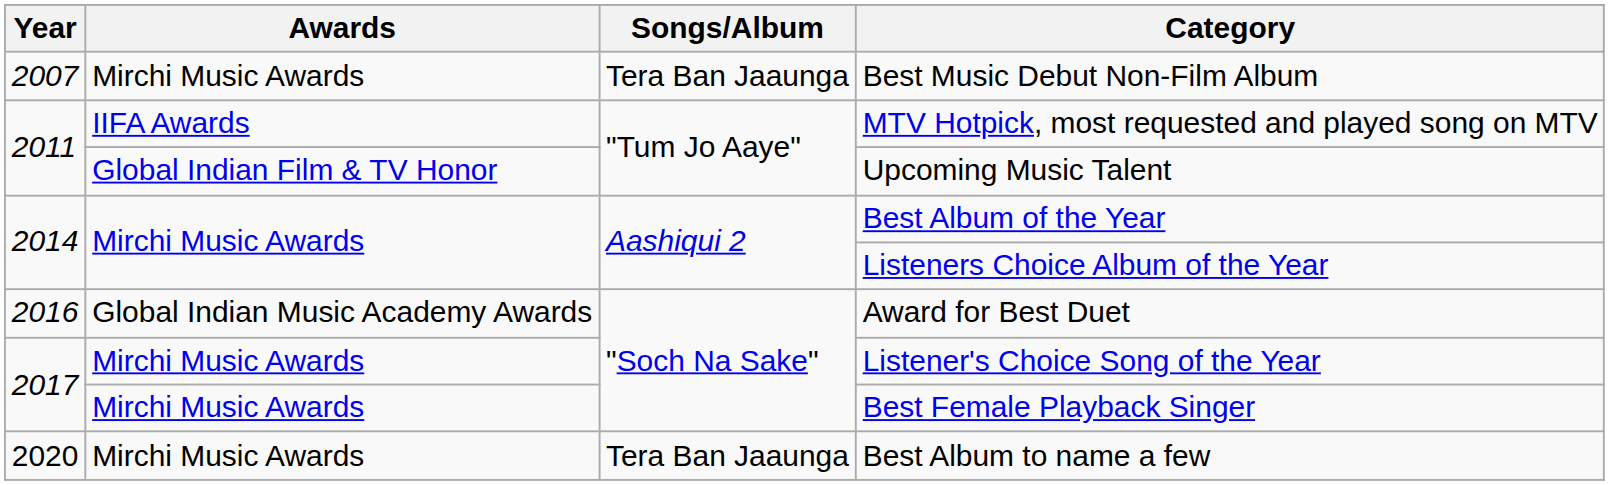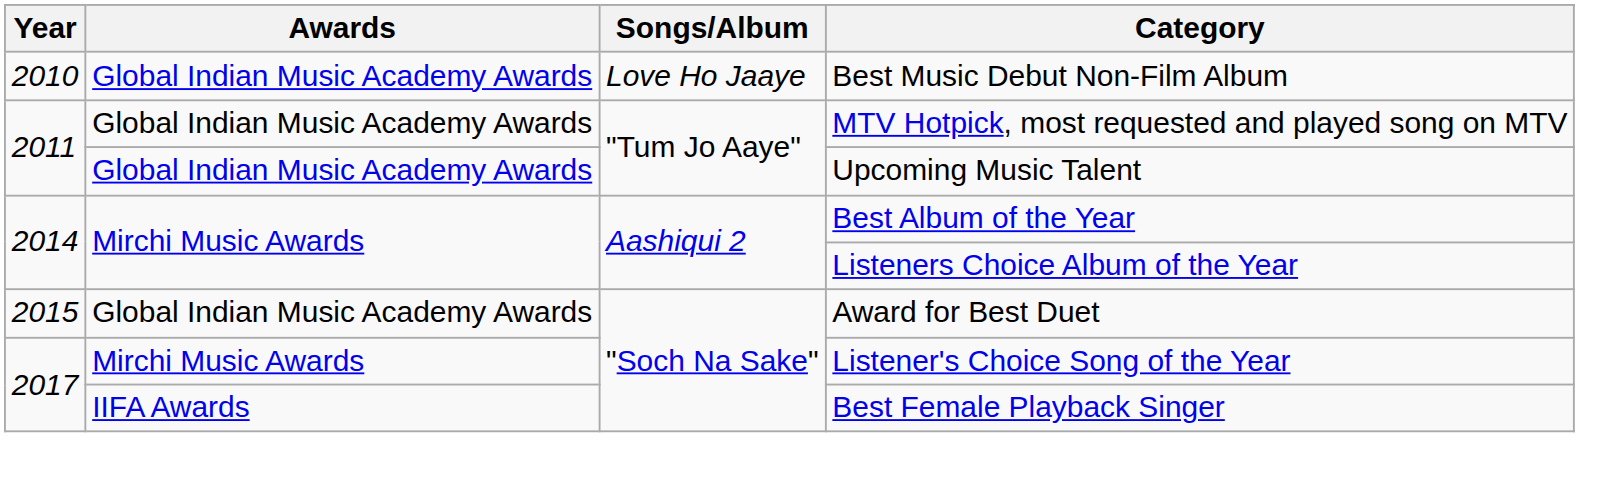 <table class="wikitable sortable">
 <tr>
 <th>Year</th>
 <th>Awards</th>
 <th>Songs/Album</th>
 <th>Category</th>
 </tr>
 <tr>
-<td><em>2007</em></td>
-<td>Mirchi Music Awards</td>
-<td>Tera Ban Jaaunga</td>
+<td><em>2010</em></td>
+<td><a href='#'>Global Indian Music Academy Awards</a></td>
+<td><em>Love Ho Jaaye</em></td>
 <td>Best Music Debut Non-Film Album</td>
 </tr>
 <tr>
 <td rowspan="2"><em>2011</em></td>
-<td><a href='#'>IIFA Awards</a></td>
+<td>Global Indian Music Academy Awards</td>
 <td rowspan="2">"Tum Jo Aaye"</td>
 <td><a href='#'>MTV Hotpick</a>, most requested and played song on MTV</td>
 </tr>
 <tr>
-<td><a href='#'>Global Indian Film & TV Honor</a></td>
+<td><a href='#'>Global Indian Music Academy Awards</a></td>
 <td>Upcoming Music Talent</td>
 </tr>
 <tr>
 <td rowspan="2"><em>2014</em></td>
 <td rowspan="2"><a href='#'>Mirchi Music Awards</a></td>
 <td rowspan="2"><em><a href='#'>Aashiqui 2</a></em></td>
 <td><a href='#'>Best Album of the Year</a></td>
 </tr>
 <tr>
 <td><a href='#'>Listeners Choice Album of the Year</a></td>
 </tr>
 <tr>
-<td><em>2016</em></td>
+<td><em>2015</em></td>
 <td>Global Indian Music Academy Awards</td>
 <td rowspan="3">"<a href='#'>Soch Na Sake</a>"</td>
 <td>Award for Best Duet</td>
 </tr>
 <tr>
 <td rowspan="2"><em>2017</em></td>
 <td><a href='#'>Mirchi Music Awards</a></td>
 <td><a href='#'>Listener's Choice Song of the Year</a></td>
 </tr>
 <tr>
-<td><a href='#'>Mirchi Music Awards</a></td>
+<td><a href='#'>IIFA Awards</a></td>
 <td><a href='#'>Best Female Playback Singer</a></td>
 </tr>
-<tr>
-<td>2020</td>
-<td>Mirchi Music Awards</td>
-<td>Tera Ban Jaaunga</td>
-<td>Best Album to name a few</td>
-</tr>
 </table>
